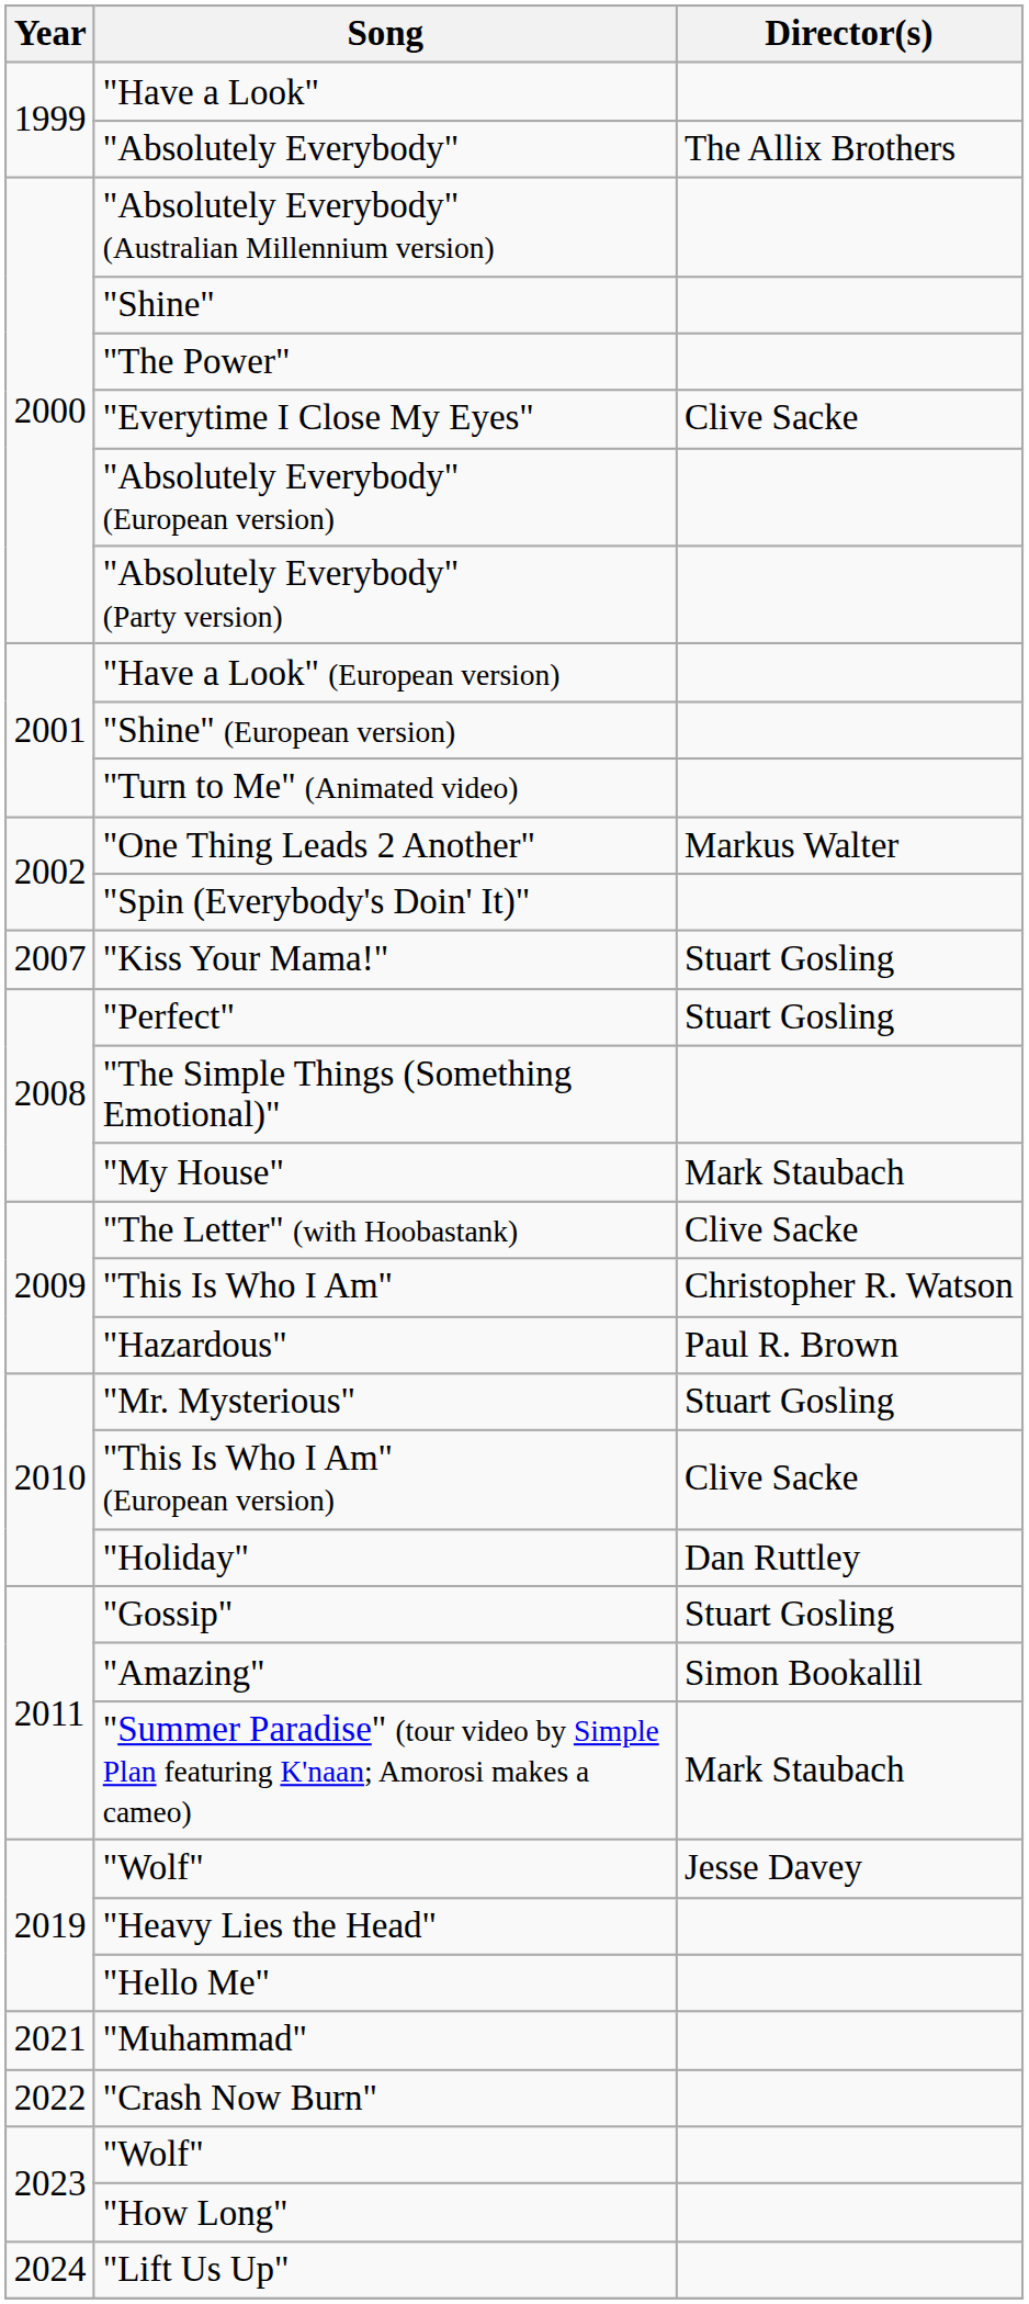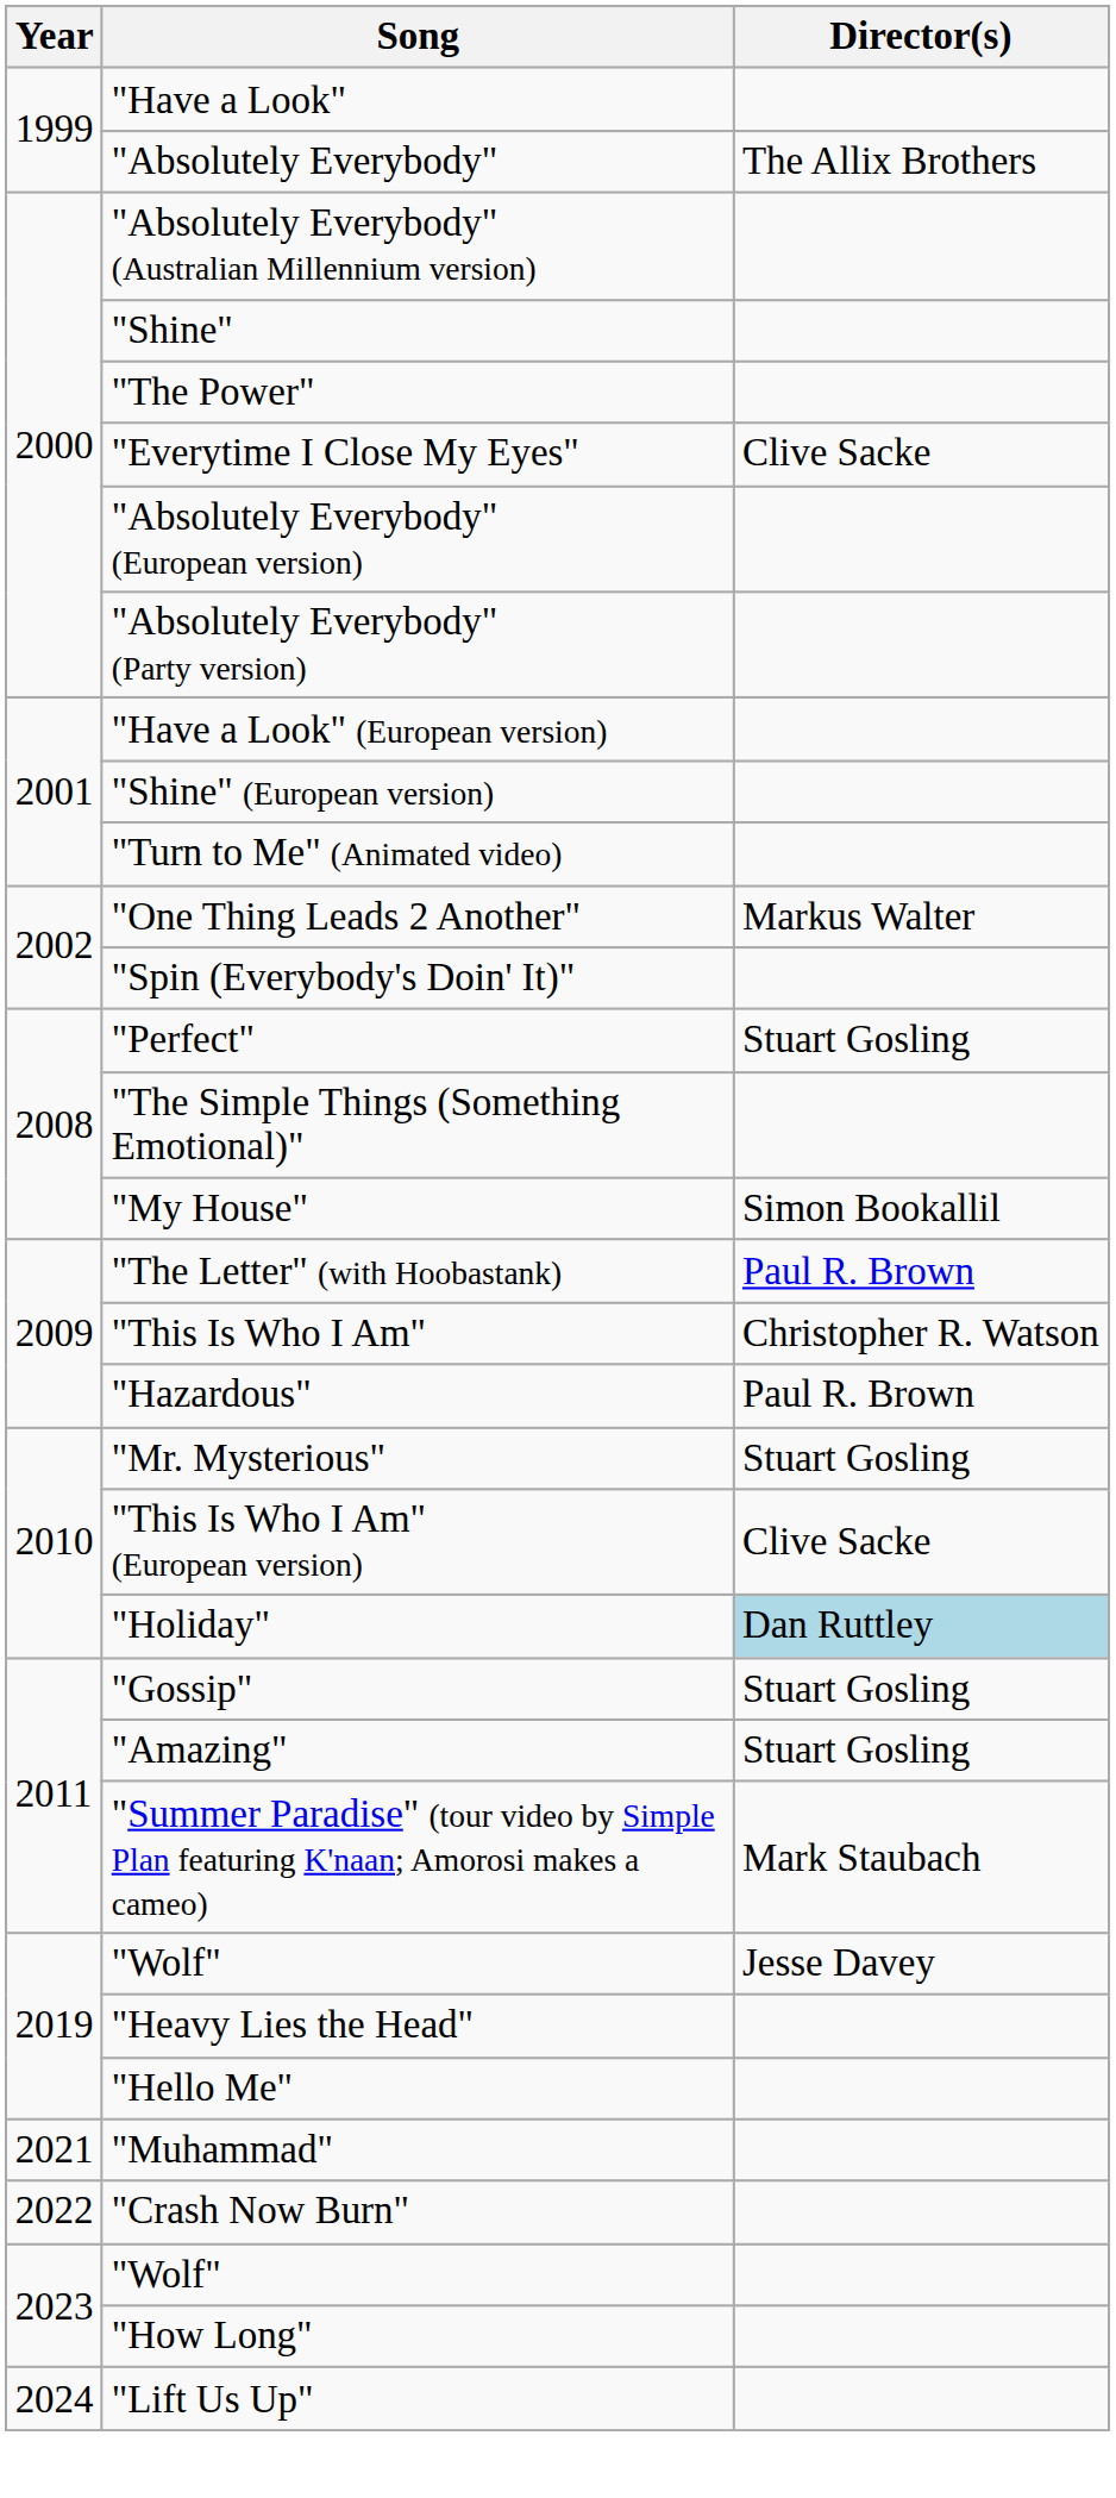 <table class="wikitable">
 <tr>
 <th style="text-align:center;">Year</th>
 <th style="text-align:center; width:250px;">Song</th>
 <th style="text-align:center;">Director(s)</th>
 </tr>
 <tr>
 <td rowspan=2>1999</td>
 <td>"Have a Look"</td>
 <td></td>
 </tr>
 <tr>
 <td>"Absolutely Everybody"</td>
 <td>The Allix Brothers</td>
 </tr>
 <tr>
 <td rowspan=6>2000</td>
 <td>"Absolutely Everybody" <br><small>(Australian Millennium version)</small></td>
 <td></td>
 </tr>
 <tr>
 <td>"Shine"</td>
 <td></td>
 </tr>
 <tr>
 <td>"The Power"</td>
 <td></td>
 </tr>
 <tr>
 <td>"Everytime I Close My Eyes"</td>
 <td>Clive Sacke</td>
 </tr>
 <tr>
 <td>"Absolutely Everybody" <br><small>(European version)</small></td>
 <td></td>
 </tr>
 <tr>
 <td>"Absolutely Everybody" <br><small>(Party version)</small></td>
 <td></td>
 </tr>
 <tr>
 <td rowspan=3>2001</td>
 <td>"Have a Look" <small>(European version)</small></td>
 <td></td>
 </tr>
 <tr>
 <td>"Shine" <small>(European version)</small></td>
 <td></td>
 </tr>
 <tr>
 <td>"Turn to Me" <small>(Animated video)</small></td>
 <td></td>
 </tr>
 <tr>
 <td rowspan=2>2002</td>
 <td>"One Thing Leads 2 Another"</td>
 <td>Markus Walter</td>
 </tr>
 <tr>
 <td>"Spin (Everybody's Doin' It)"</td>
 <td></td>
 </tr>
 <tr>
-<td>2007</td>
-<td>"Kiss Your Mama!"</td>
-<td>Stuart Gosling</td>
-</tr>
-<tr>
 <td rowspan=3>2008</td>
 <td>"Perfect"</td>
 <td>Stuart Gosling</td>
 </tr>
 <tr>
 <td>"The Simple Things (Something Emotional)"</td>
 <td></td>
 </tr>
 <tr>
 <td>"My House"</td>
-<td>Mark Staubach</td>
+<td>Simon Bookallil</td>
 </tr>
 <tr>
 <td rowspan=3>2009</td>
 <td>"The Letter" <small>(with Hoobastank)</small></td>
-<td>Clive Sacke</td>
+<td><a href='#'>Paul R. Brown</a></td>
 </tr>
 <tr>
 <td>"This Is Who I Am"</td>
 <td>Christopher R. Watson</td>
 </tr>
 <tr>
 <td>"Hazardous"</td>
 <td>Paul R. Brown</td>
 </tr>
 <tr>
 <td rowspan=3>2010</td>
 <td>"Mr. Mysterious"</td>
 <td>Stuart Gosling</td>
 </tr>
 <tr>
 <td>"This Is Who I Am" <br><small>(European version)</small></td>
 <td>Clive Sacke</td>
 </tr>
 <tr>
 <td>"Holiday"</td>
-<td>Dan Ruttley</td>
+<td style="background: lightblue;">Dan Ruttley</td>
 </tr>
 <tr>
 <td rowspan=3>2011</td>
 <td>"Gossip"</td>
 <td>Stuart Gosling</td>
 </tr>
 <tr>
 <td>"Amazing"</td>
-<td>Simon Bookallil</td>
+<td>Stuart Gosling</td>
 </tr>
 <tr>
 <td>"<a href='#'>Summer Paradise</a>" <small>(tour video by <a href='#'>Simple Plan</a> featuring <a href='#'>K'naan</a>; Amorosi makes a cameo)</small></td>
 <td>Mark Staubach</td>
 </tr>
 <tr>
 <td rowspan=3>2019</td>
 <td>"Wolf"</td>
 <td>Jesse Davey</td>
 </tr>
 <tr>
 <td>"Heavy Lies the Head"</td>
 <td></td>
 </tr>
 <tr>
 <td>"Hello Me"</td>
 <td></td>
 </tr>
 <tr>
 <td rowspan=1>2021</td>
 <td>"Muhammad"</td>
 <td></td>
 </tr>
 <tr>
 <td rowspan=1>2022</td>
 <td>"Crash Now Burn"</td>
 <td></td>
 </tr>
 <tr>
 <td rowspan=2>2023</td>
 <td>"Wolf"</td>
 <td></td>
 </tr>
 <tr>
 <td>"How Long"</td>
 <td></td>
 </tr>
 <tr>
 <td rowspan=1>2024</td>
 <td>"Lift Us Up"</td>
 <td></td>
 </tr>
 <tr>
 </tr>
 </table>
